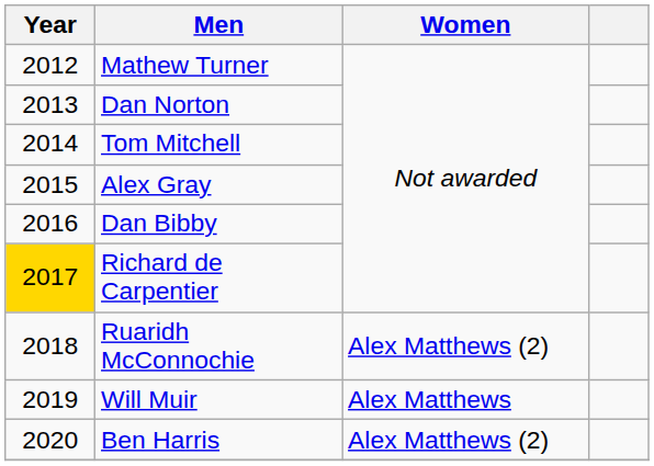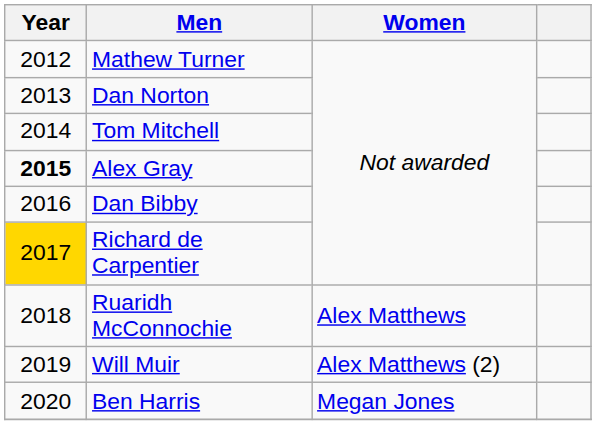 <table class="wikitable">
 <tr>
 <th width=50>Year</th>
 <th width=150><a href='#'>Men</a></th>
 <th width=150><a href='#'>Women</a></th>
 <th width=30></th>
 </tr>
 <tr>
 <td align=center>2012</td>
 <td><a href='#'>Mathew Turner</a></td>
 <td rowspan=6 align=center><em>Not awarded</em></td>
 <td align=center></td>
 </tr>
 <tr>
 <td align=center>2013</td>
 <td><a href='#'>Dan Norton</a></td>
 <td align=center></td>
 </tr>
 <tr>
 <td align=center>2014</td>
 <td><a href='#'>Tom Mitchell</a></td>
 <td align=center></td>
 </tr>
 <tr>
-<td align=center>2015</td>
+<td align=center><strong>2015</strong></td>
 <td><a href='#'>Alex Gray</a></td>
 <td align=center></td>
 </tr>
 <tr>
 <td align=center>2016</td>
 <td><a href='#'>Dan Bibby</a></td>
 <td align=center></td>
 </tr>
 <tr>
 <td align=center style="background: gold;">2017</td>
 <td><a href='#'>Richard de Carpentier</a></td>
 <td align=center></td>
 </tr>
 <tr>
 <td align=center>2018</td>
 <td><a href='#'>Ruaridh McConnochie</a></td>
-<td><a href='#'>Alex Matthews</a> (2)</td>
+<td><a href='#'>Alex Matthews</a></td>
 <td align=center></td>
 </tr>
 <tr>
 <td align=center>2019</td>
 <td><a href='#'>Will Muir</a></td>
-<td><a href='#'>Alex Matthews</a></td>
+<td><a href='#'>Alex Matthews</a> (2)</td>
 <td align=center></td>
 </tr>
 <tr>
 <td align=center>2020</td>
 <td><a href='#'>Ben Harris</a></td>
-<td><a href='#'>Alex Matthews</a> (2)</td>
+<td><a href='#'>Megan Jones</a></td>
 <td align=center></td>
 </tr>
 <tr>
 </tr>
 </table>
